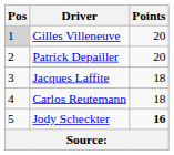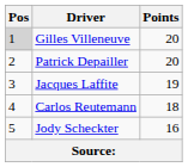 <table class="wikitable" style="font-size: 95%;">
 <tr>
 <th>Pos</th>
 <th>Driver</th>
 <th>Points</th>
 </tr>
 <tr>
 <td style="background: lightgrey;">1</td>
 <td> <a href='#'>Gilles Villeneuve</a></td>
 <td align="right">20</td>
 </tr>
 <tr>
 <td>2</td>
 <td> <a href='#'>Patrick Depailler</a></td>
 <td align="right">20</td>
 </tr>
 <tr>
 <td>3</td>
 <td> <a href='#'>Jacques Laffite</a></td>
-<td align="right">18</td>
+<td align="right">19</td>
 </tr>
 <tr>
 <td>4</td>
 <td> <a href='#'>Carlos Reutemann</a></td>
 <td align="right">18</td>
 </tr>
 <tr>
 <td>5</td>
 <td> <a href='#'>Jody Scheckter</a></td>
-<td align="right"><strong>16</strong></td>
+<td align="right">16</td>
 </tr>
 <tr>
 <th colspan=4>Source: </th>
 </tr>
 </table>
